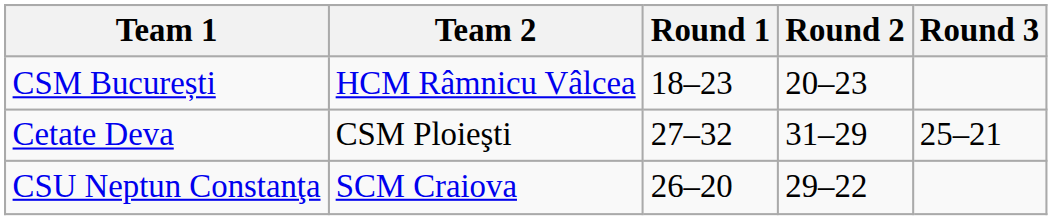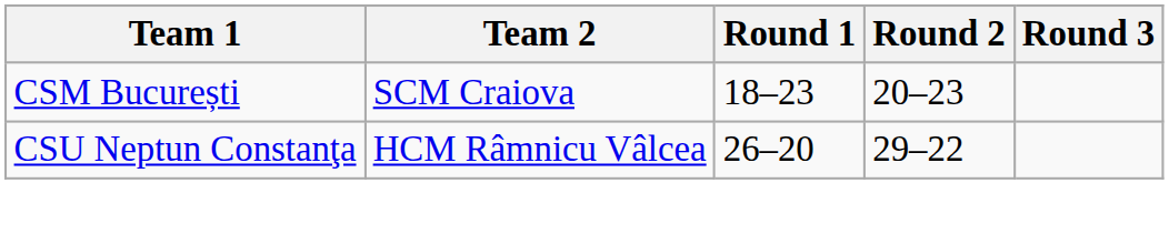 <table class="wikitable">
 <tr>
 <th>Team 1</th>
 <th>Team 2</th>
 <th>Round 1</th>
 <th>Round 2</th>
 <th>Round 3</th>
 </tr>
 <tr>
 <td><a href='#'>CSM București</a></td>
-<td><a href='#'>HCM Râmnicu Vâlcea</a></td>
+<td><a href='#'>SCM Craiova</a></td>
 <td>18–23</td>
 <td>20–23</td>
 <td></td>
 </tr>
 <tr>
-<td><a href='#'>Cetate Deva</a></td>
-<td>CSM Ploieşti</td>
-<td>27–32</td>
-<td>31–29</td>
-<td>25–21</td>
-</tr>
-<tr>
 <td><a href='#'>CSU Neptun Constanţa</a></td>
-<td><a href='#'>SCM Craiova</a></td>
+<td><a href='#'>HCM Râmnicu Vâlcea</a></td>
 <td>26–20</td>
 <td>29–22</td>
 <td></td>
 </tr>
 </table>
